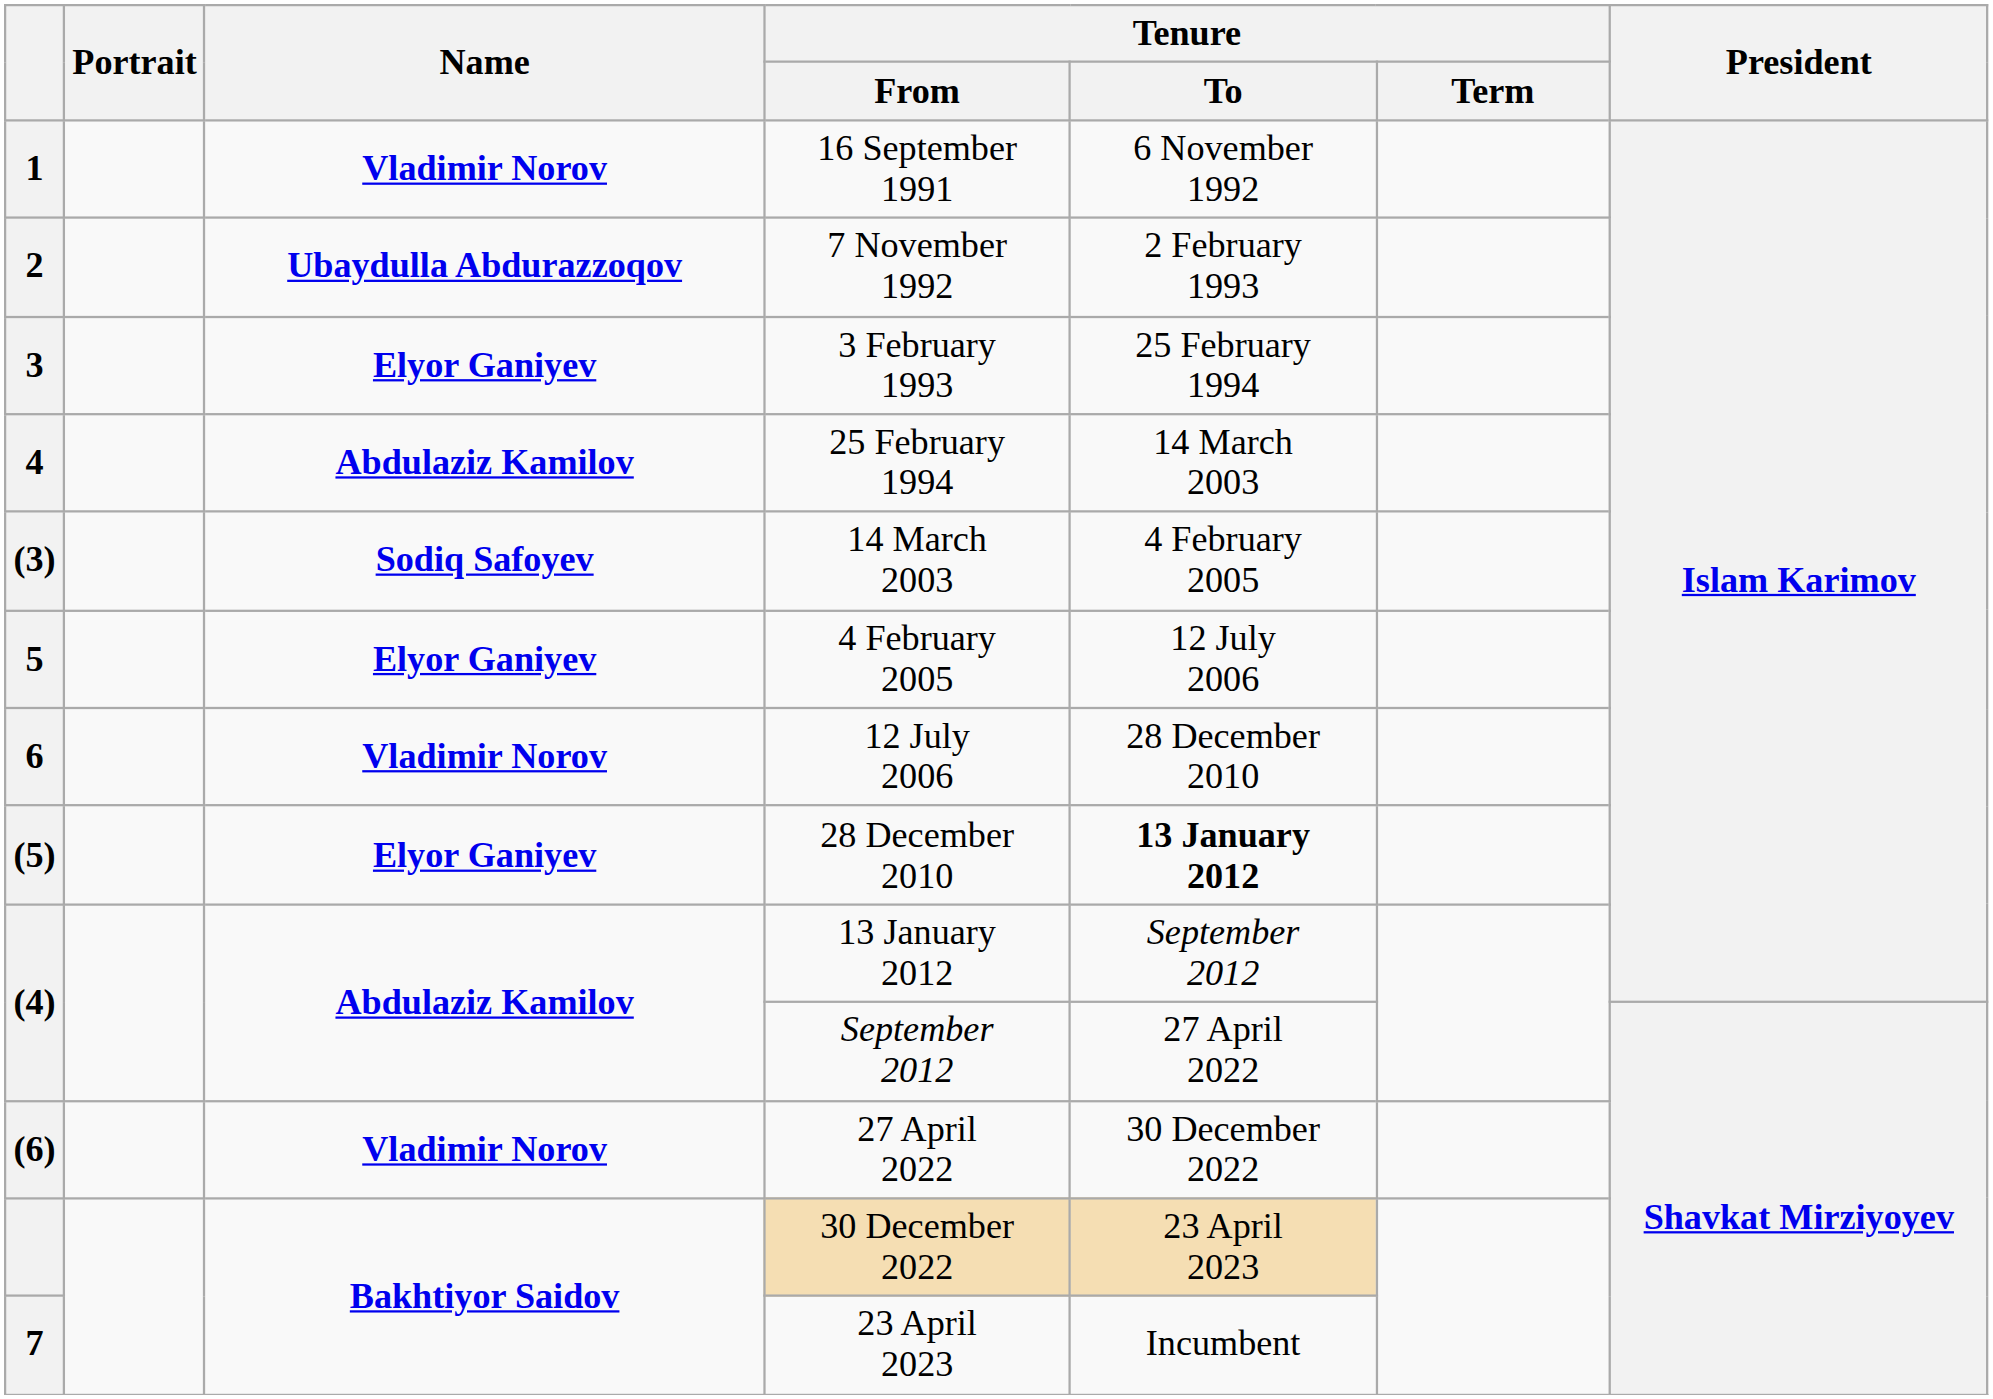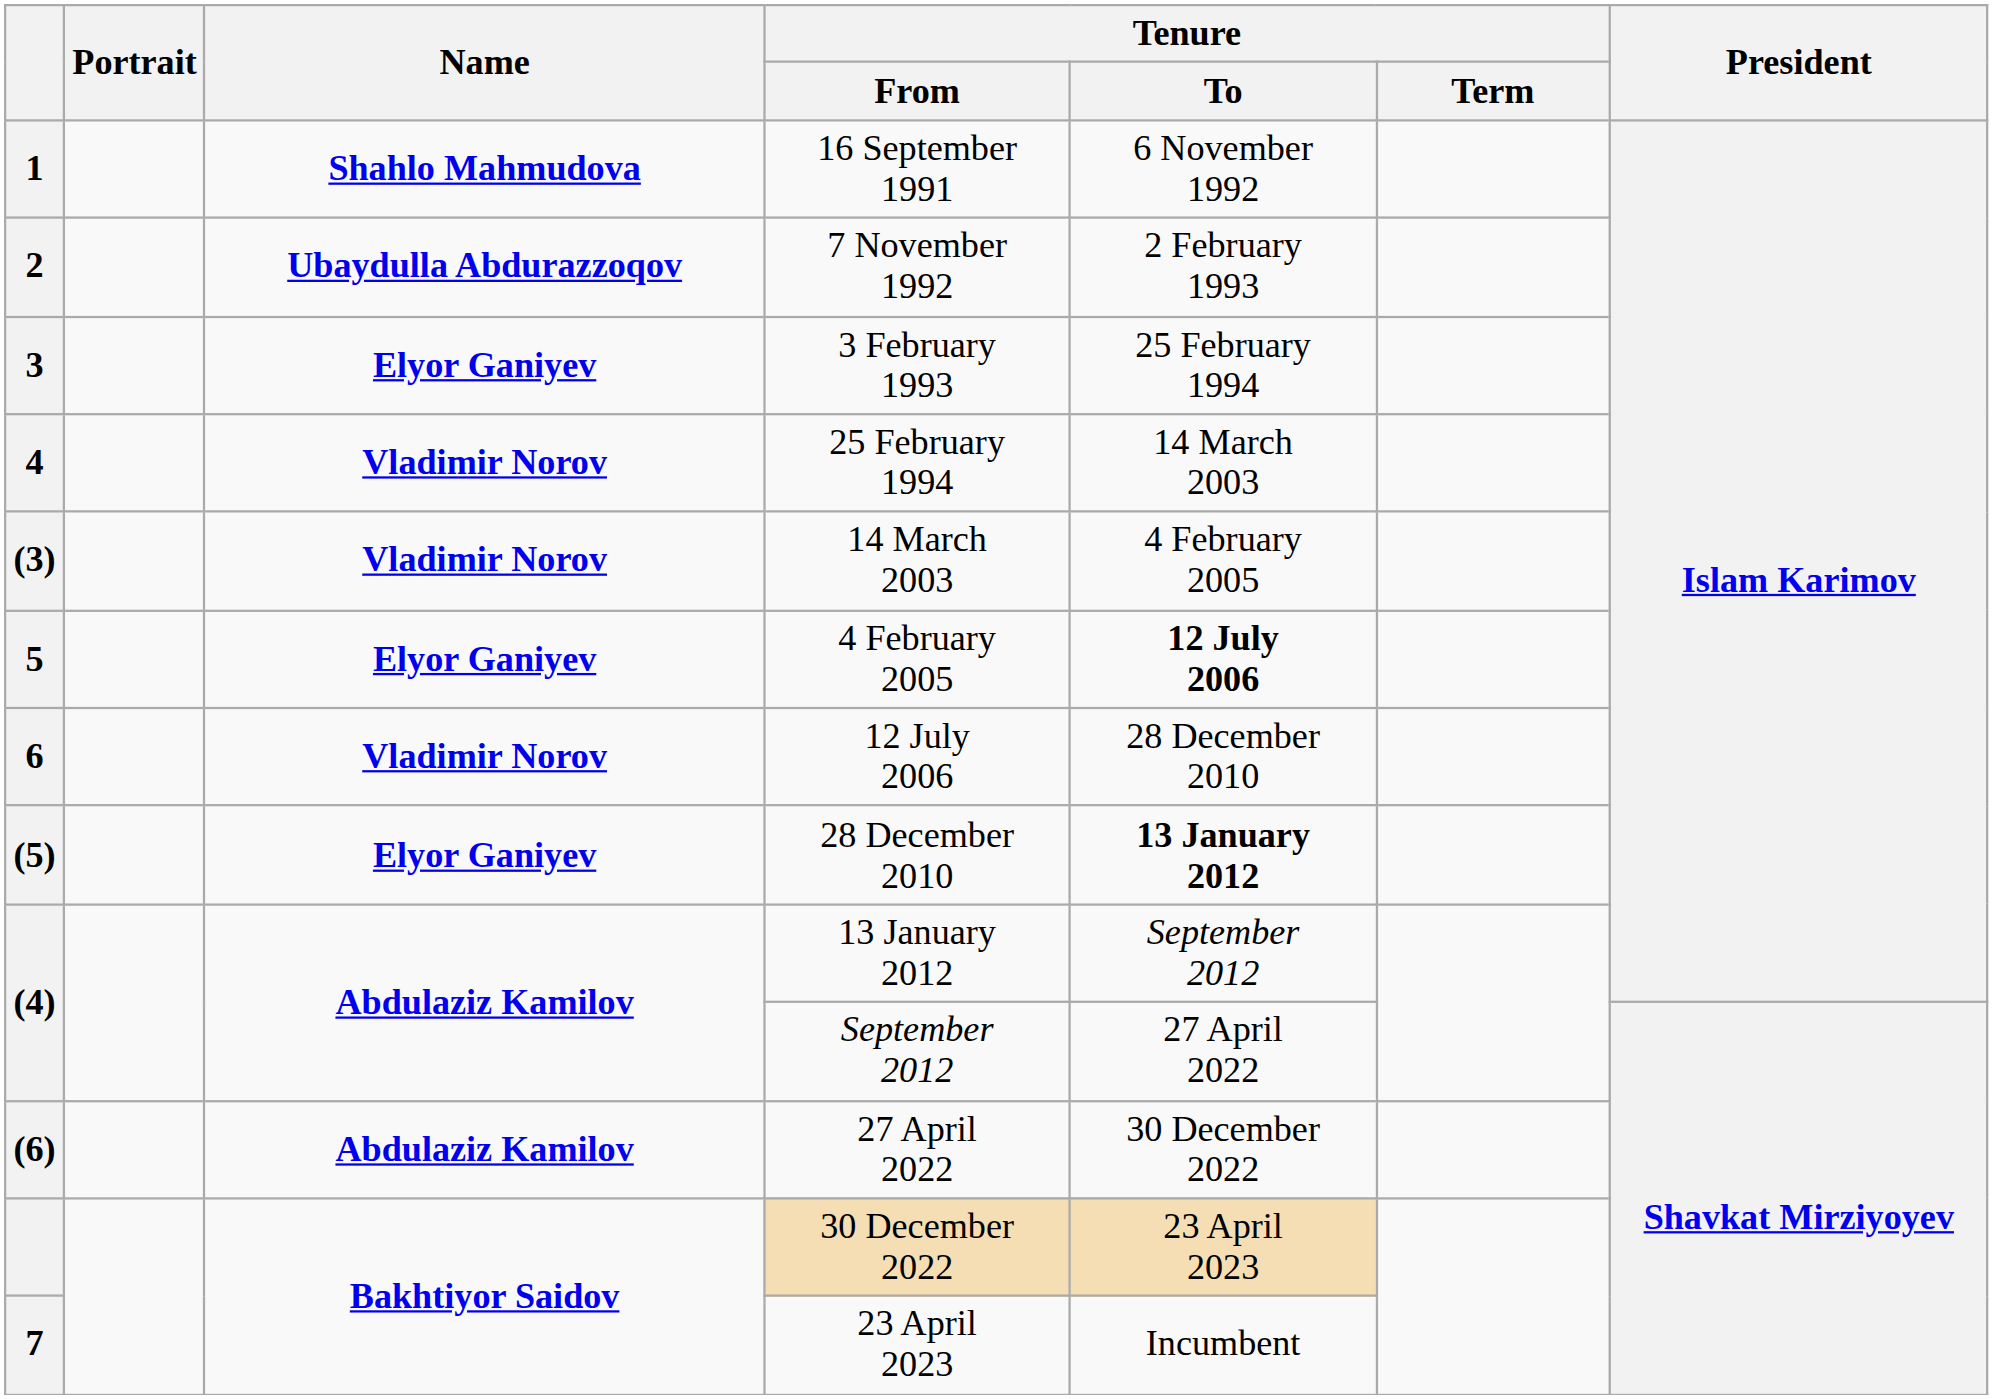 <table class="wikitable" style="text-align:center">
 <tr>
 <th rowspan="2"></th>
 <th rowspan="2">Portrait</th>
 <th rowspan="2" style="width:15em">Name<br></th>
 <th colspan="3">Tenure</th>
 <th rowspan="2" style="width:10em">President</th>
 </tr>
 <tr>
 <th style="width:8em">From</th>
 <th style="width:8em">To</th>
 <th style="width:6em">Term</th>
 </tr>
 <tr>
 <th>1</th>
 <td></td>
-<td><strong><a href='#'>Vladimir Norov</a></strong><br></td>
+<td><strong><a href='#'>Shahlo Mahmudova</a></strong></td>
 <td>16 September<br>1991</td>
 <td>6 November<br>1992</td>
 <td><strong></strong></td>
 <th rowspan="9"><br><a href='#'>Islam Karimov</a><br></th>
 </tr>
 <tr>
 <th>2</th>
 <td></td>
 <td><strong><a href='#'>Ubaydulla Abdurazzoqov</a></strong><br></td>
 <td>7 November<br>1992</td>
 <td>2 February<br>1993</td>
 <td><strong></strong></td>
 </tr>
 <tr>
 <th>3</th>
 <td></td>
 <td><strong><a href='#'>Elyor Ganiyev</a></strong><br></td>
 <td>3 February<br>1993</td>
 <td>25 February<br>1994</td>
 <td><strong></strong></td>
 </tr>
 <tr>
 <th>4</th>
 <td></td>
-<td><strong><a href='#'>Abdulaziz Kamilov</a></strong><br></td>
+<td><strong><a href='#'>Vladimir Norov</a></strong><br></td>
 <td>25 February<br>1994</td>
 <td>14 March<br>2003</td>
 <td><strong></strong></td>
 </tr>
 <tr>
 <th>(3)</th>
 <td></td>
-<td><strong><a href='#'>Sodiq Safoyev</a></strong><br></td>
+<td><strong><a href='#'>Vladimir Norov</a></strong><br></td>
 <td>14 March<br>2003</td>
 <td>4 February<br>2005</td>
 <td><strong></strong></td>
 </tr>
 <tr>
 <th>5</th>
 <td></td>
 <td><strong><a href='#'>Elyor Ganiyev</a></strong><br></td>
 <td>4 February<br>2005</td>
-<td>12 July<br>2006</td>
+<td><strong>12 July<br>2006</strong></td>
 <td><strong></strong></td>
 </tr>
 <tr>
 <th>6</th>
 <td></td>
 <td><strong><a href='#'>Vladimir Norov</a></strong><br></td>
 <td>12 July<br>2006</td>
 <td>28 December<br>2010</td>
 <td><strong></strong></td>
 </tr>
 <tr>
 <th>(5)</th>
 <td></td>
 <td><strong><a href='#'>Elyor Ganiyev</a></strong><br></td>
 <td>28 December<br>2010</td>
 <td><strong>13 January<br>2012</strong></td>
 <td><strong></strong></td>
 </tr>
 <tr>
 <th rowspan="2">(4)</th>
 <td rowspan="2"></td>
 <td rowspan="2"><strong><a href='#'>Abdulaziz Kamilov</a></strong><br></td>
 <td>13 January<br>2012</td>
 <td><em>September<br>2012</em></td>
 <td rowspan="2"><strong></strong></td>
 </tr>
 <tr>
 <td><em>September<br>2012</em></td>
 <td>27 April<br>2022</td>
 <th rowspan="4"><br><a href='#'>Shavkat Mirziyoyev</a><br></th>
 </tr>
 <tr>
 <th>(6)</th>
 <td></td>
-<td><strong><a href='#'>Vladimir Norov</a></strong><br></td>
+<td><strong><a href='#'>Abdulaziz Kamilov</a></strong><br></td>
 <td>27 April<br>2022</td>
 <td>30 December<br>2022</td>
 <td><strong></strong></td>
 </tr>
 <tr>
 <th></th>
 <td rowspan="2"></td>
 <td rowspan="2"><strong><a href='#'>Bakhtiyor Saidov</a></strong><br></td>
 <td bgcolor="wheat">30 December<br>2022</td>
 <td bgcolor="wheat">23 April<br>2023</td>
 <td rowspan="2"><strong></strong></td>
 </tr>
 <tr>
 <th>7</th>
 <td>23 April<br>2023</td>
 <td>Incumbent</td>
 </tr>
 <tr>
 </tr>
 </table>
